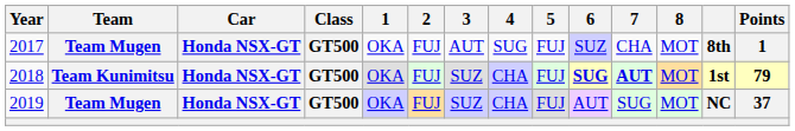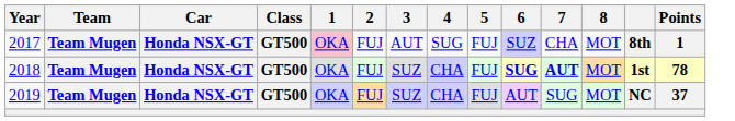 <table class="wikitable" style="text-align:center; font-size:85%">
 <tr>
 <th scope="col">Year</th>
 <th scope="col">Team</th>
 <th scope="col">Car</th>
 <th scope="col">Class</th>
 <th scope="col">1</th>
 <th scope="col">2</th>
 <th scope="col">3</th>
 <th scope="col">4</th>
 <th scope="col">5</th>
 <th scope="col">6</th>
 <th scope="col">7</th>
 <th scope="col">8</th>
 <th scope="col"></th>
 <th scope="col">Points</th>
 </tr>
 <tr>
 <td><a href='#'>2017</a></td>
 <th nowrap><a href='#'>Team Mugen</a></th>
 <th nowrap><a href='#'>Honda NSX-GT</a></th>
 <th>GT500</th>
-<td><a href='#'>OKA</a></td>
+<td style="background: pink;"><a href='#'>OKA</a></td>
 <td><a href='#'>FUJ</a></td>
 <td><a href='#'>AUT</a></td>
 <td><a href='#'>SUG</a></td>
 <td><a href='#'>FUJ</a></td>
 <td style="background:#CFCFFF;"><a href='#'>SUZ</a><br></td>
 <td><a href='#'>CHA</a></td>
 <td><a href='#'>MOT</a></td>
 <th>8th</th>
 <th>1</th>
 </tr>
 <tr>
 <td><a href='#'>2018</a></td>
-<th nowrap><a href='#'>Team Kunimitsu</a></th>
+<th nowrap><a href='#'>Team Mugen</a></th>
 <th nowrap><a href='#'>Honda NSX-GT</a></th>
 <th>GT500</th>
 <td style="background:#DFDFDF;"><a href='#'>OKA</a><br></td>
 <td style="background:#DFFFDF;"><a href='#'>FUJ</a><br></td>
 <td style="background:#DFDFDF;"><a href='#'>SUZ</a><br></td>
 <td style="background:#CFCFFF;"><a href='#'>CHA</a><br></td>
 <td style="background:#DFFFDF;"><a href='#'>FUJ</a><br></td>
 <td style="background:#FFFFBF;"><strong><a href='#'>SUG</a></strong><br></td>
 <td style="background:#DFFFDF;"><strong><a href='#'>AUT</a><br></strong></td>
 <td style="background:#FFDF9F;"><a href='#'>MOT</a><br></td>
 <th style="background:#FFFFBF;">1st</th>
-<th style="background:#FFFFBF;">79</th>
+<th style="background:#FFFFBF;">78</th>
 </tr>
 <tr>
 <td><a href='#'>2019</a></td>
 <th nowrap><a href='#'>Team Mugen</a></th>
 <th nowrap><a href='#'>Honda NSX-GT</a></th>
 <th>GT500</th>
 <td style="background:#CFCFFF;"><a href='#'>OKA</a><br></td>
 <td style="background:#FFDF9F;"><a href='#'>FUJ</a><br></td>
 <td style="background:#CFCFFF;"><a href='#'>SUZ</a><br></td>
 <td style="background:#CFCFFF;"><a href='#'>CHA</a><br></td>
 <td style="background:#DFDFDF;"><a href='#'>FUJ</a><br></td>
 <td style="background:#EFCFFF;"><a href='#'>AUT</a><br></td>
 <td style="background:#DFFFDF;"><a href='#'>SUG</a><br></td>
 <td style="background:#DFFFDF;"><a href='#'>MOT</a><br></td>
 <th>NC</th>
 <th>37</th>
 </tr>
 <tr>
 <th colspan="15"></th>
 </tr>
 </table>
